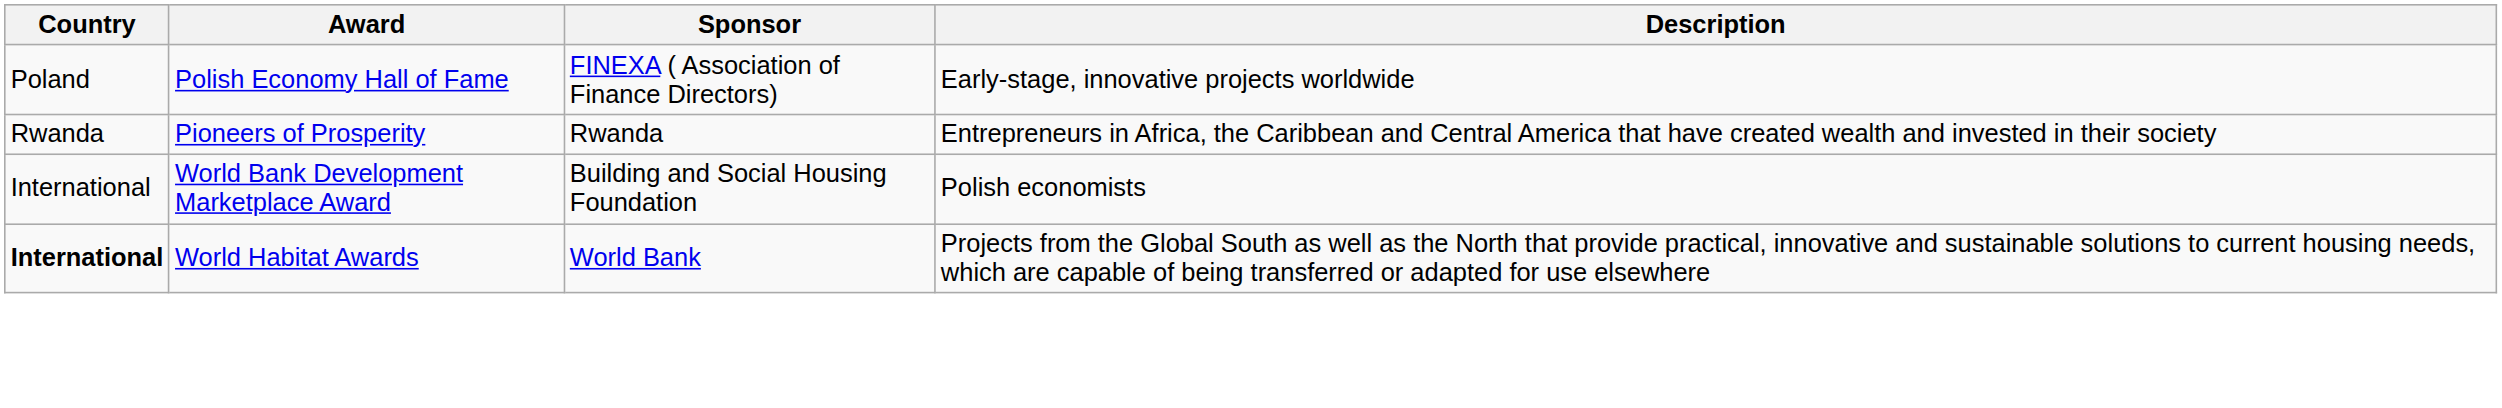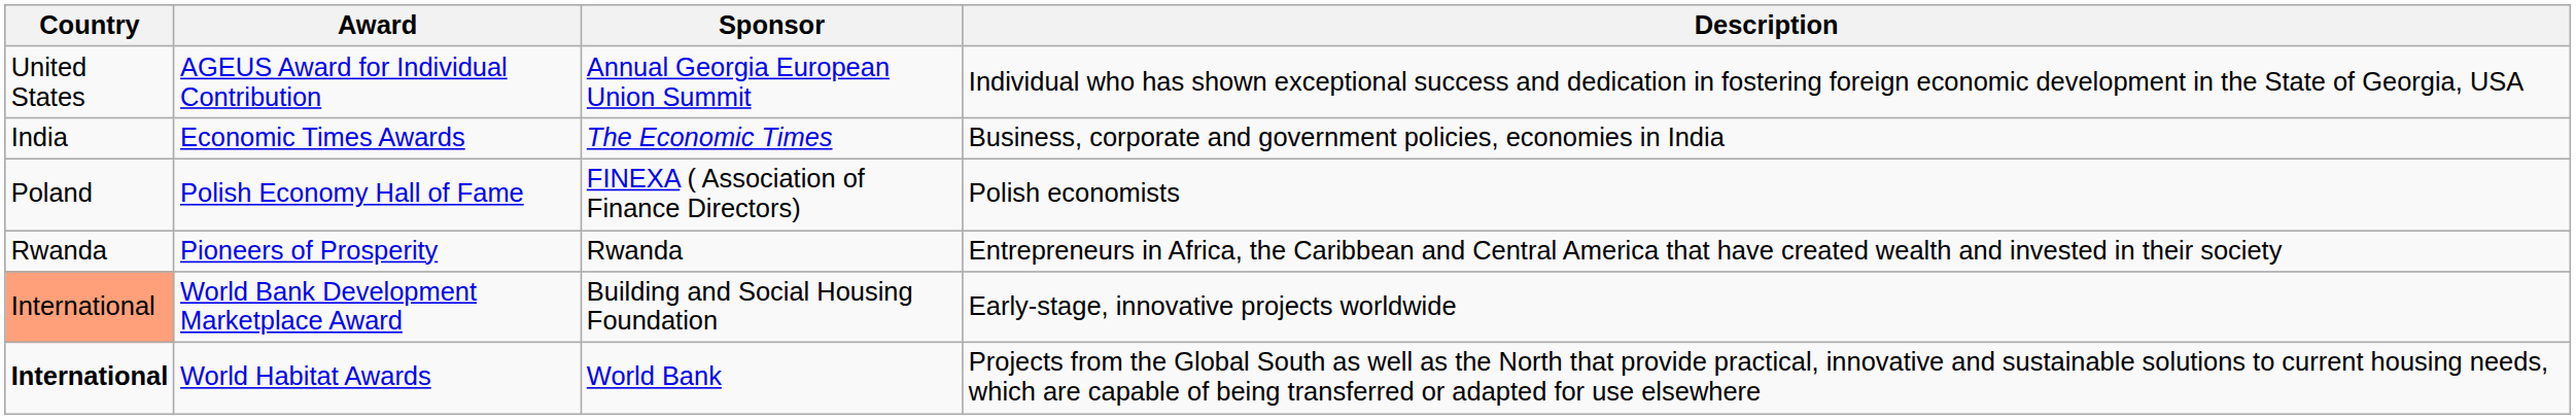 <table class="wikitable sortable">
 <tr>
 <th style="width:6em;">Country</th>
 <th>Award</th>
 <th>Sponsor</th>
 <th>Description</th>
 </tr>
 <tr>
+<td>United States</td>
+<td><a href='#'>AGEUS Award for Individual Contribution</a></td>
+<td><a href='#'>Annual Georgia European Union Summit</a></td>
+<td>Individual who has shown exceptional success and dedication in fostering foreign economic development in the State of Georgia, USA</td>
+</tr>
+<tr>
+<td>India</td>
+<td><a href='#'>Economic Times Awards</a></td>
+<td><em><a href='#'>The Economic Times</a></em></td>
+<td>Business, corporate and government policies, economies in India</td>
+</tr>
+<tr>
 <td>Poland</td>
 <td><a href='#'>Polish Economy Hall of Fame</a></td>
 <td><a href='#'>FINEXA</a> ( Association of Finance Directors)</td>
-<td>Early-stage, innovative projects worldwide</td>
+<td>Polish economists</td>
 </tr>
 <tr>
 <td>Rwanda</td>
 <td><a href='#'>Pioneers of Prosperity</a></td>
 <td>Rwanda</td>
 <td>Entrepreneurs in Africa, the Caribbean and Central America that have created wealth and invested in their society</td>
 </tr>
 <tr>
-<td>International</td>
+<td style="background: lightsalmon;">International</td>
 <td><a href='#'>World Bank Development Marketplace Award</a></td>
 <td>Building and Social Housing Foundation</td>
-<td>Polish economists</td>
+<td>Early-stage, innovative projects worldwide</td>
 </tr>
 <tr>
 <td><strong>International</strong></td>
 <td><a href='#'>World Habitat Awards</a></td>
 <td><a href='#'>World Bank</a></td>
 <td>Projects from the Global South as well as the North that provide practical, innovative and sustainable solutions to current housing needs, which are capable of being transferred or adapted for use elsewhere</td>
 </tr>
 </table>
